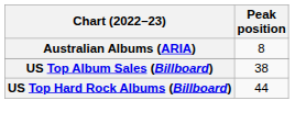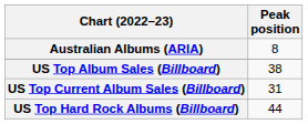 <table class="wikitable sortable plainrowheaders" style="text-align:center">
 <tr>
 <th scope="col">Chart (2022–23)</th>
 <th scope="col">Peak<br>position</th>
 </tr>
 <tr>
 <th scope="row">Australian Albums (<a href='#'>ARIA</a>)</th>
 <td>8</td>
 </tr>
 <tr>
 </tr>
 <tr>
 </tr>
 <tr>
 </tr>
 <tr>
 </tr>
 <tr>
 </tr>
 <tr>
 </tr>
 <tr>
 </tr>
 <tr>
 </tr>
 <tr>
 </tr>
 <tr>
 <th scope="row">US <a href='#'>Top Album Sales</a> (<em><a href='#'>Billboard</a></em>)</th>
 <td>38</td>
 </tr>
 <tr>
+<th scope="row">US <a href='#'>Top Current Album Sales</a> (<em><a href='#'>Billboard</a></em>)</th>
+<td>31</td>
+</tr>
+<tr>
 <th scope="row">US <a href='#'>Top Hard Rock Albums</a> (<em><a href='#'>Billboard</a></em>)</th>
 <td>44</td>
 </tr>
 </table>
